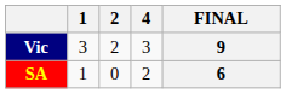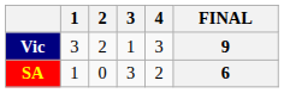 <table class=wikitable style="width:20%;15%;15%;15%;15%;20%">
 <tr>
 <th></th>
 <th>1</th>
 <th>2</th>
+<th>3</th>
 <th>4</th>
 <th>FINAL</th>
 </tr>
 <tr>
 <th style="background:navy; color:white">Vic</th>
 <td align=center>3</td>
 <td align=center>2</td>
+<td align=center>1</td>
 <td align=center>3</td>
 <th>9</th>
 </tr>
 <tr>
 <th style="background:red; color:yellow">SA</th>
 <td align=center>1</td>
 <td align=center>0</td>
+<td align=center>3</td>
 <td align=center>2</td>
 <th>6</th>
 </tr>
 </table>
